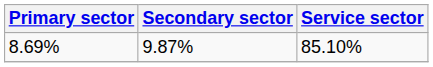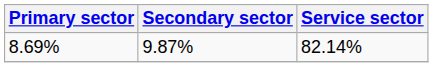 <table class="wikitable" border="1">
 <tr>
 <th><a href='#'>Primary sector</a></th>
 <th><a href='#'>Secondary sector</a></th>
 <th><a href='#'>Service sector</a></th>
 </tr>
 <tr>
 <td>8.69%</td>
 <td>9.87%</td>
-<td>85.10%</td>
+<td>82.14%</td>
 </tr>
 <tr>
 </tr>
 </table>
